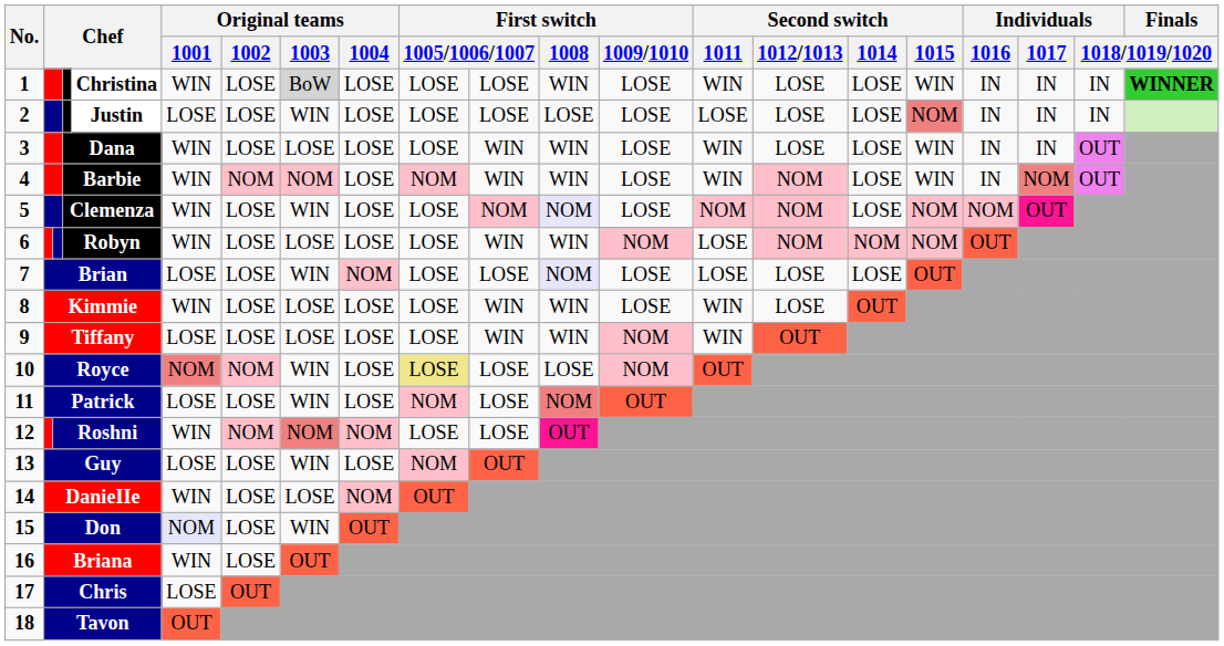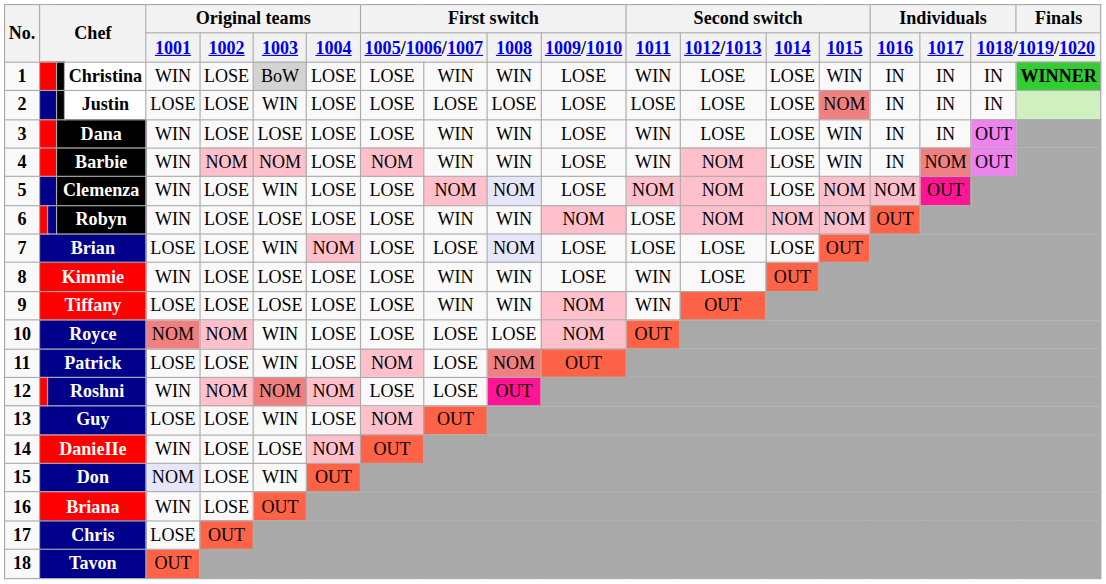 <table class="wikitable plainrowheaders" style="text-align:center">
 <tr>
 <th rowspan="2">No.</th>
 <th colspan="5" rowspan="2">Chef</th>
 <th colspan=4>Original teams</th>
 <th colspan=4>First switch</th>
 <th colspan=4>Second switch</th>
 <th colspan=3>Individuals</th>
 <th>Finals</th>
 </tr>
 <tr>
 <th scope="col"><a href='#'>1001</a></th>
 <th scope="col"><a href='#'>1002</a></th>
 <th scope="col"><a href='#'>1003</a></th>
 <th scope="col"><a href='#'>1004</a></th>
 <th colspan="2"><a href='#'>1005</a>/<a href='#'>1006</a>/<a href='#'>1007</a></th>
 <th scope="col"><a href='#'>1008</a></th>
 <th scope="col"><a href='#'>1009</a>/<a href='#'>1010</a></th>
 <th scope="col"><a href='#'>1011</a></th>
 <th scope="col"><a href='#'>1012</a>/<a href='#'>1013</a></th>
 <th scope="col"><a href='#'>1014</a></th>
 <th scope="col"><a href='#'>1015</a></th>
 <th scope="col"><a href='#'>1016</a></th>
 <th scope="col"><a href='#'>1017</a></th>
 <th colspan="2"><a href='#'>1018</a>/<a href='#'>1019</a>/<a href='#'>1020</a></th>
 </tr>
 <tr>
 <td scope="row"><strong>1</strong></td>
 <td colspan="3"  style="background:red; color:#fff;"></td>
 <td colspan="1"  style="background:black; color:#fff;"></td>
 <td colspan="1"  style="background:white; color:#000;"><strong>Christina</strong></td>
 <td>WIN</td>
 <td>LOSE</td>
 <td style="background:lightgray;">BoW</td>
 <td>LOSE</td>
 <td>LOSE</td>
-<td>LOSE</td>
+<td>WIN</td>
 <td>WIN</td>
 <td>LOSE</td>
 <td>WIN</td>
 <td>LOSE</td>
 <td>LOSE</td>
 <td>WIN</td>
 <td>IN</td>
 <td>IN</td>
 <td>IN</td>
 <td style="background:limegreen"><strong>WINNER</strong></td>
 </tr>
 <tr>
 <td scope="row"><strong>2</strong></td>
 <td colspan="3"  style="background:darkblue; color:#fff;"></td>
 <td colspan="1"  style="background:black; color:#fff;"></td>
 <td colspan="1"  style="background:white; color:#000;"><strong>Justin</strong></td>
 <td>LOSE</td>
 <td>LOSE</td>
 <td>WIN</td>
 <td>LOSE</td>
 <td>LOSE</td>
 <td>LOSE</td>
 <td>LOSE</td>
 <td>LOSE</td>
 <td>LOSE</td>
 <td>LOSE</td>
 <td>LOSE</td>
 <td style="background:lightcoral">NOM</td>
 <td>IN</td>
 <td>IN</td>
 <td>IN</td>
 <td style="background:#D0F0C0"></td>
 </tr>
 <tr>
 <td scope="row"><strong>3</strong></td>
 <td colspan="3"  style="background:red; color:#fff;"></td>
 <td colspan="2" style="background:black; color:#fff;"><strong>Dana</strong></td>
 <td>WIN</td>
 <td>LOSE</td>
 <td>LOSE</td>
 <td>LOSE</td>
 <td>LOSE</td>
 <td>WIN</td>
 <td>WIN</td>
 <td>LOSE</td>
 <td>WIN</td>
 <td>LOSE</td>
 <td>LOSE</td>
 <td>WIN</td>
 <td>IN</td>
 <td>IN</td>
 <td style="background:violet;">OUT</td>
 <td colespan="4" style="background:darkgrey;"></td>
 </tr>
 <tr>
 <td scope="row"><strong>4</strong></td>
 <td colspan="3"  style="background:red; color:#fff;"></td>
 <td colspan="2" style="background:black; color:#fff;"><strong>Barbie</strong></td>
 <td>WIN</td>
 <td style="background:pink;">NOM</td>
 <td style="background:pink;">NOM</td>
 <td>LOSE</td>
 <td style="background:pink;">NOM</td>
 <td>WIN</td>
 <td>WIN</td>
 <td>LOSE</td>
 <td>WIN</td>
 <td style="background:pink;">NOM</td>
 <td>LOSE</td>
 <td>WIN</td>
 <td>IN</td>
 <td style="background:lightcoral;">NOM</td>
 <td style="background:violet;">OUT</td>
 <td style="background:darkgrey;"></td>
 </tr>
 <tr>
 <td scope="row"><strong>5</strong></td>
 <td colspan="3"  style="background:darkblue; color:#fff;"></td>
 <td colspan="2" style="background:black; color:#fff;"><strong>Clemenza</strong></td>
 <td>WIN</td>
 <td>LOSE</td>
 <td>WIN</td>
 <td>LOSE</td>
 <td>LOSE</td>
 <td style="background:pink;">NOM</td>
 <td style="background:lavender;">NOM</td>
 <td>LOSE</td>
 <td style="background:pink;">NOM</td>
 <td style="background:pink;">NOM</td>
 <td>LOSE</td>
 <td style="background:pink;">NOM</td>
 <td style="background:pink;">NOM</td>
 <td style="background:deeppink;">OUT</td>
 <td colspan="2" style="background:darkgrey;"></td>
 </tr>
 <tr>
 <td scope="row"><strong>6</strong></td>
 <td colspan="2" style="background:red; color:#fff;"></td>
 <td colspan="1" style="background:darkblue; color:#fff;"></td>
 <td colspan="2" style="background:black; color:#fff;"><strong>Robyn</strong></td>
 <td>WIN</td>
 <td>LOSE</td>
 <td>LOSE</td>
 <td>LOSE</td>
 <td>LOSE</td>
 <td>WIN</td>
 <td>WIN</td>
 <td style="background:pink;">NOM</td>
 <td>LOSE</td>
 <td style="background:pink;">NOM</td>
 <td style="background:pink;">NOM</td>
 <td style="background:pink;">NOM</td>
 <td style="background:tomato;">OUT</td>
 <td colspan="3" style="background:darkgrey;"></td>
 </tr>
 <tr>
 <td scope="row"><strong>7</strong></td>
 <td colspan="5" style="background:darkblue; color:#fff;"><strong>Brian</strong></td>
 <td>LOSE</td>
 <td>LOSE</td>
 <td>WIN</td>
 <td style="background:pink;">NOM</td>
 <td>LOSE</td>
 <td>LOSE</td>
 <td style="background:lavender;">NOM</td>
 <td>LOSE</td>
 <td>LOSE</td>
 <td>LOSE</td>
 <td>LOSE</td>
 <td style="background:tomato;">OUT</td>
 <td colspan="4" style="background:darkgrey;"></td>
 </tr>
 <tr>
 <td scope="row"><strong>8</strong></td>
 <td colspan="5" style="background:red; color:#fff;"><strong>Kimmie</strong></td>
 <td>WIN</td>
 <td>LOSE</td>
 <td>LOSE</td>
 <td>LOSE</td>
 <td>LOSE</td>
 <td>WIN</td>
 <td>WIN</td>
 <td>LOSE</td>
 <td>WIN</td>
 <td>LOSE</td>
 <td style="background:tomato;">OUT</td>
 <td colspan="5" style="background:darkgrey;"></td>
 </tr>
 <tr>
 <td scope="row"><strong>9</strong></td>
 <td colspan="5" style="background:red; color:#fff;"><strong>Tiffany</strong></td>
 <td>LOSE</td>
 <td>LOSE</td>
 <td>LOSE</td>
 <td>LOSE</td>
 <td>LOSE</td>
 <td>WIN</td>
 <td>WIN</td>
 <td style="background:pink;">NOM</td>
 <td>WIN</td>
 <td style="background:tomato;">OUT</td>
 <td colspan="6" style="background:darkgrey;"></td>
 </tr>
 <tr>
 <td scope="row"><strong>10</strong></td>
 <td colspan="5" style="background:darkblue; color:#fff;"><strong>Royce</strong></td>
 <td style="background:lightcoral;">NOM</td>
 <td style="background:pink;">NOM</td>
 <td>WIN</td>
 <td>LOSE</td>
-<td style="background: khaki;">LOSE</td>
+<td>LOSE</td>
 <td>LOSE</td>
 <td>LOSE</td>
 <td style="background:pink;">NOM</td>
 <td style="background:tomato;">OUT</td>
 <td colspan="7" style="background:darkgrey;"></td>
 </tr>
 <tr>
 <td scope="row"><strong>11</strong></td>
 <td colspan="5" style="background:darkblue; color:#fff;"><strong>Patrick</strong></td>
 <td>LOSE</td>
 <td>LOSE</td>
 <td>WIN</td>
 <td>LOSE</td>
 <td style="background:pink;">NOM</td>
 <td>LOSE</td>
 <td style="background:lightcoral;">NOM</td>
 <td style="background:tomato;">OUT</td>
 <td colspan="8" style="background:darkgrey;"></td>
 </tr>
 <tr>
 <td scope="row"><strong>12</strong></td>
 <td colspan="1" style="background:red; color:#fff;"></td>
 <td colspan="4" style="background:darkblue; color:#fff;"><strong>Roshni</strong></td>
 <td>WIN</td>
 <td style="background:pink;">NOM</td>
 <td style="background:lightcoral;">NOM</td>
 <td style="background:pink;">NOM</td>
 <td>LOSE</td>
 <td>LOSE</td>
 <td style="background:deeppink;">OUT</td>
 <td colspan="9" style="background:darkgrey;"></td>
 </tr>
 <tr>
 <td scope="row"><strong>13</strong></td>
 <td colspan="5" style="background:darkblue; color:#fff;"><strong>Guy</strong></td>
 <td>LOSE</td>
 <td>LOSE</td>
 <td>WIN</td>
 <td>LOSE</td>
 <td style="background:pink;">NOM</td>
 <td style="background:tomato;">OUT</td>
 <td colspan="10" style="background:darkgrey;"></td>
 </tr>
 <tr>
 <td scope="row"><strong>14</strong></td>
 <td colspan="5" style="background:red; color:#fff;"><strong>DanieIIe</strong></td>
 <td>WIN</td>
 <td>LOSE</td>
 <td>LOSE</td>
 <td style="background:pink;">NOM</td>
 <td style="background:tomato;">OUT</td>
 <td colspan="11" style="background:darkgrey;"></td>
 </tr>
 <tr>
 <td scope="row"><strong>15</strong></td>
 <td colspan="5" style="background:darkblue; color:#fff;"><strong>Don</strong></td>
 <td style="background:lavender;">NOM</td>
 <td>LOSE</td>
 <td>WIN</td>
 <td style="background:tomato;">OUT</td>
 <td colspan="12" style="background:darkgrey;"></td>
 </tr>
 <tr>
 <td scope="row"><strong>16</strong></td>
 <td colspan="5" style="background:red; color:#fff;"><strong>Briana</strong></td>
 <td>WIN</td>
 <td>LOSE</td>
 <td style="background:tomato;">OUT</td>
 <td colspan="13" style="background:darkgrey;"></td>
 </tr>
 <tr>
 <td scope="row"><strong>17</strong></td>
 <td colspan="5" style="background:darkblue; color:#fff;"><strong>Chris</strong></td>
 <td>LOSE</td>
 <td style="background:tomato;">OUT</td>
 <td colspan="14" style="background:darkgrey;"></td>
 </tr>
 <tr>
 <td scope="row"><strong>18</strong></td>
 <td colspan="5" style="background:darkblue; color:#fff;"><strong>Tavon</strong></td>
 <td style="background:tomato;">OUT</td>
 <td colspan="15" style="background:darkgrey;"></td>
 </tr>
 </table>
